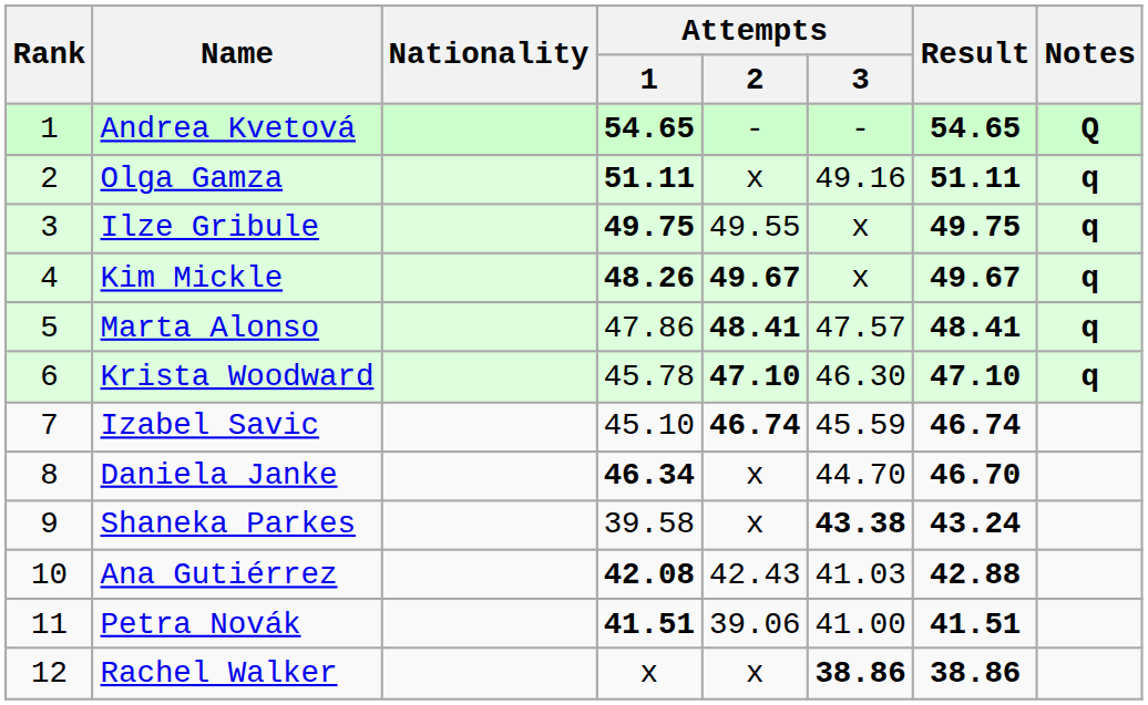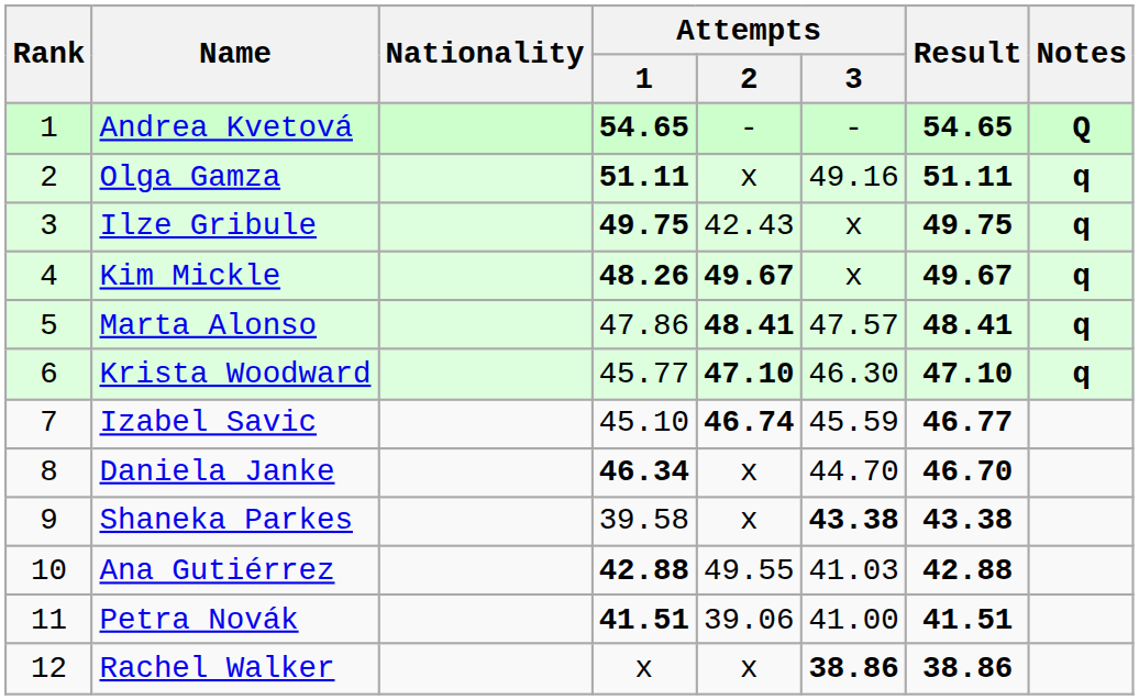 <table class="wikitable sortable" style="text-align:center">
 <tr>
 <th rowspan=2>Rank</th>
 <th rowspan=2>Name</th>
 <th rowspan=2>Nationality</th>
 <th colspan=3>Attempts</th>
 <th rowspan=2>Result</th>
 <th rowspan=2>Notes</th>
 </tr>
 <tr>
 <th>1</th>
 <th>2</th>
 <th>3</th>
 </tr>
 <tr bgcolor=ccffcc>
 <td>1</td>
 <td align=left><a href='#'>Andrea Kvetová</a></td>
 <td align=left></td>
 <td><strong>54.65</strong></td>
 <td>-</td>
 <td>-</td>
 <td><strong>54.65</strong></td>
 <td><strong>Q</strong></td>
 </tr>
 <tr bgcolor=ddffdd>
 <td>2</td>
 <td align=left><a href='#'>Olga Gamza</a></td>
 <td align=left></td>
 <td><strong>51.11</strong></td>
 <td>x</td>
 <td>49.16</td>
 <td><strong>51.11</strong></td>
 <td><strong>q</strong></td>
 </tr>
 <tr bgcolor=ddffdd>
 <td>3</td>
 <td align=left><a href='#'>Ilze Gribule</a></td>
 <td align=left></td>
 <td><strong>49.75</strong></td>
-<td>49.55</td>
+<td>42.43</td>
 <td>x</td>
 <td><strong>49.75</strong></td>
 <td><strong>q</strong></td>
 </tr>
 <tr bgcolor=ddffdd>
 <td>4</td>
 <td align=left><a href='#'>Kim Mickle</a></td>
 <td align=left></td>
 <td><strong>48.26</strong></td>
 <td><strong>49.67</strong></td>
 <td>x</td>
 <td><strong>49.67</strong></td>
 <td><strong>q</strong></td>
 </tr>
 <tr bgcolor=ddffdd>
 <td>5</td>
 <td align=left><a href='#'>Marta Alonso</a></td>
 <td align=left></td>
 <td>47.86</td>
 <td><strong>48.41</strong></td>
 <td>47.57</td>
 <td><strong>48.41</strong></td>
 <td><strong>q</strong></td>
 </tr>
 <tr bgcolor=ddffdd>
 <td>6</td>
 <td align=left><a href='#'>Krista Woodward</a></td>
 <td align=left></td>
-<td>45.78</td>
+<td>45.77</td>
 <td><strong>47.10</strong></td>
 <td>46.30</td>
 <td><strong>47.10</strong></td>
 <td><strong>q</strong></td>
 </tr>
 <tr>
 <td>7</td>
 <td align=left><a href='#'>Izabel Savic</a></td>
 <td align=left></td>
 <td>45.10</td>
 <td><strong>46.74</strong></td>
 <td>45.59</td>
-<td><strong>46.74</strong></td>
+<td><strong>46.77</strong></td>
 <td></td>
 </tr>
 <tr>
 <td>8</td>
 <td align=left><a href='#'>Daniela Janke</a></td>
 <td align=left></td>
 <td><strong>46.34</strong></td>
 <td>x</td>
 <td>44.70</td>
 <td><strong>46.70</strong></td>
 <td></td>
 </tr>
 <tr>
 <td>9</td>
 <td align=left><a href='#'>Shaneka Parkes</a></td>
 <td align=left></td>
 <td>39.58</td>
 <td>x</td>
 <td><strong>43.38</strong></td>
-<td><strong>43.24</strong></td>
+<td><strong>43.38</strong></td>
 <td></td>
 </tr>
 <tr>
 <td>10</td>
 <td align=left><a href='#'>Ana Gutiérrez</a></td>
 <td align=left></td>
-<td><strong>42.08</strong></td>
-<td>42.43</td>
+<td><strong>42.88</strong></td>
+<td>49.55</td>
 <td>41.03</td>
 <td><strong>42.88</strong></td>
 <td></td>
 </tr>
 <tr>
 <td>11</td>
 <td align=left><a href='#'>Petra Novák</a></td>
 <td align=left></td>
 <td><strong>41.51</strong></td>
 <td>39.06</td>
 <td>41.00</td>
 <td><strong>41.51</strong></td>
 <td></td>
 </tr>
 <tr>
 <td>12</td>
 <td align=left><a href='#'>Rachel Walker</a></td>
 <td align=left></td>
 <td>x</td>
 <td>x</td>
 <td><strong>38.86</strong></td>
 <td><strong>38.86</strong></td>
 <td></td>
 </tr>
 </table>
